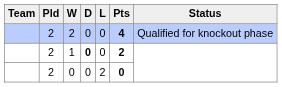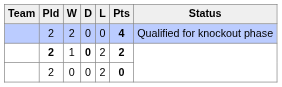 <table style=border-collapse:collapse border=1 cellspacing=0 cellpadding=5>
 <tr align=center bgcolor=#efefef>
 <th>Team</th>
 <th>Pld</th>
 <th>W</th>
 <th>D</th>
 <th>L</th>
 <th>Pts</th>
 <th>Status</th>
 </tr>
 <tr align=center style="background:#bbccff;">
 <td style="text-align:left;"> </td>
 <td>2</td>
 <td>2</td>
 <td>0</td>
 <td>0</td>
 <td><strong>4</strong></td>
 <td rowspan=1>Qualified for knockout phase</td>
 </tr>
 <tr align=center style="background:#FFFFFF;">
 <td style="text-align:left;"> </td>
-<td>2</td>
+<td><strong>2</strong></td>
 <td>1</td>
 <td><strong>0</strong></td>
-<td>0</td>
+<td>2</td>
 <td><strong>2</strong></td>
 <td rowspan=2></td>
 </tr>
 <tr align=center style="background:#FFFFFF;">
 <td style="text-align:left;"> </td>
 <td>2</td>
 <td>0</td>
 <td>0</td>
 <td>2</td>
 <td><strong>0</strong></td>
 </tr>
 </table>
